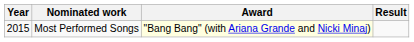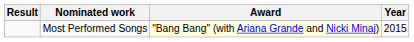 <table class="wikitable">
 <tr>
-<th>Year</th>
+<th>Result</th>
 <th>Nominated work</th>
 <th>Award</th>
-<th>Result</th>
+<th>Year</th>
 </tr>
 <tr>
-<td rowspan="1">2015</td>
+<td></td>
 <td rowspan="1">Most Performed Songs</td>
 <td style="background: lightyellow;">"Bang Bang" (with <a href='#'>Ariana Grande</a> and <a href='#'>Nicki Minaj</a>)</td>
-<td></td>
+<td rowspan="1">2015</td>
 </tr>
 </table>
